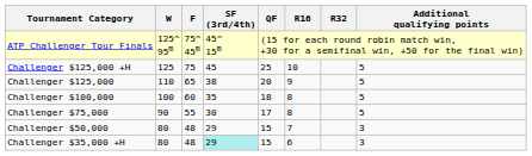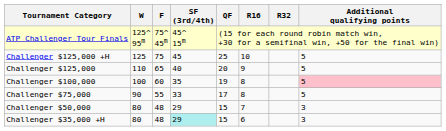 <table class=wikitable>
 <tr>
 <th>Tournament Category</th>
 <th>W</th>
 <th>F</th>
 <th>SF<br>(3rd/4th)</th>
 <th>QF</th>
 <th>R16</th>
 <th>R32</th>
 <th>Additional<br>qualifying points</th>
 </tr>
 <tr bgcolor=ffffcc>
 <td><a href='#'>ATP Challenger Tour Finals</a></td>
 <td>125^<br>95<sup>m</sup></td>
 <td>75^<br>45<sup>m</sup></td>
 <td>45^<br>15<sup>m</sup></td>
 <td colspan=6>(15 for each round robin match win, <br> +30 for a semifinal win, +50 for the final win)</td>
 </tr>
 <tr>
 <td><a href='#'>Challenger</a> $125,000 +H</td>
 <td>125</td>
 <td>75</td>
 <td>45</td>
 <td>25</td>
 <td>10</td>
 <td></td>
 <td>5</td>
 </tr>
 <tr>
 <td>Challenger $125,000</td>
 <td>110</td>
 <td>65</td>
-<td>38</td>
+<td>40</td>
 <td>20</td>
 <td>9</td>
 <td></td>
 <td>5</td>
 </tr>
 <tr>
 <td>Challenger $100,000</td>
 <td>100</td>
 <td>60</td>
 <td>35</td>
-<td>18</td>
+<td>19</td>
 <td>8</td>
 <td></td>
-<td>5</td>
+<td style="background: pink;">5</td>
 </tr>
 <tr>
 <td>Challenger $75,000</td>
 <td>90</td>
 <td>55</td>
-<td>30</td>
+<td>33</td>
 <td>17</td>
 <td>8</td>
 <td></td>
 <td>5</td>
 </tr>
 <tr>
 <td>Challenger $50,000</td>
 <td>80</td>
 <td>48</td>
 <td>29</td>
 <td>15</td>
 <td>7</td>
 <td></td>
 <td>3</td>
 </tr>
 <tr>
 <td>Challenger $35,000 +H</td>
 <td>80</td>
 <td>48</td>
 <td style="background: paleturquoise;">29</td>
 <td>15</td>
 <td>6</td>
 <td></td>
 <td>3</td>
 </tr>
 </table>
